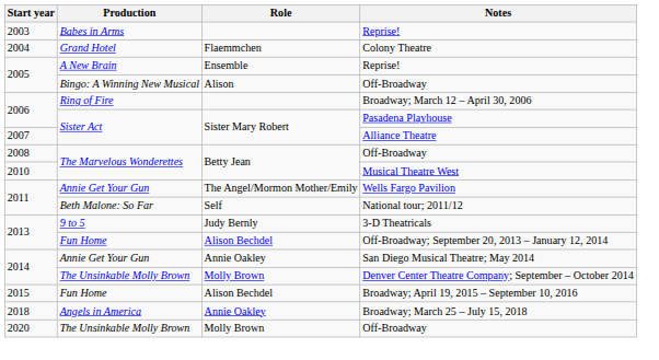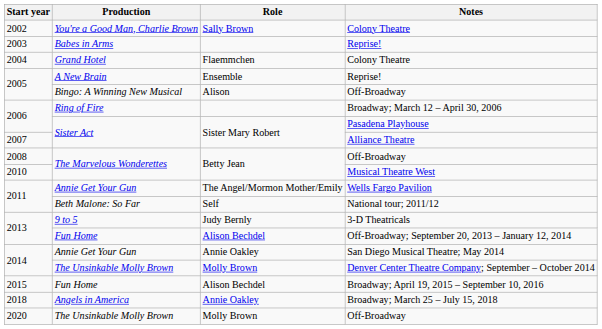 <table class="wikitable sortable">
 <tr>
 <th>Start year</th>
 <th>Production</th>
 <th>Role</th>
 <th class="unsortable">Notes</th>
+</tr>
+<tr>
+<td>2002</td>
+<td><em><a href='#'>You're a Good Man, Charlie Brown</a></em></td>
+<td><a href='#'>Sally Brown</a></td>
+<td><a href='#'>Colony Theatre</a></td>
 </tr>
 <tr>
 <td>2003</td>
 <td><em><a href='#'>Babes in Arms</a></em></td>
 <td></td>
 <td><a href='#'>Reprise!</a></td>
 </tr>
 <tr>
 <td>2004</td>
 <td><em><a href='#'>Grand Hotel</a></em></td>
 <td>Flaemmchen</td>
 <td>Colony Theatre</td>
 </tr>
 <tr>
 <td rowspan="2">2005</td>
 <td><em><a href='#'>A New Brain</a></em></td>
 <td>Ensemble</td>
 <td>Reprise!</td>
 </tr>
 <tr>
 <td><em>Bingo: A Winning New Musical</em></td>
 <td>Alison</td>
 <td>Off-Broadway</td>
 </tr>
 <tr>
 <td rowspan="2">2006</td>
 <td><em><a href='#'>Ring of Fire</a></em></td>
 <td></td>
 <td>Broadway; March 12 – April 30, 2006</td>
 </tr>
 <tr>
 <td rowspan="2"><em><a href='#'>Sister Act</a></em></td>
 <td rowspan="2">Sister Mary Robert</td>
 <td><a href='#'>Pasadena Playhouse</a></td>
 </tr>
 <tr>
 <td>2007</td>
 <td><a href='#'>Alliance Theatre</a></td>
 </tr>
 <tr>
 <td>2008</td>
 <td rowspan="2"><em><a href='#'>The Marvelous Wonderettes</a></em></td>
 <td rowspan="2">Betty Jean</td>
 <td>Off-Broadway</td>
 </tr>
 <tr>
 <td>2010</td>
 <td><a href='#'>Musical Theatre West</a></td>
 </tr>
 <tr>
 <td rowspan="2">2011</td>
 <td><em><a href='#'>Annie Get Your Gun</a></em></td>
 <td>The Angel/Mormon Mother/Emily</td>
 <td><a href='#'>Wells Fargo Pavilion</a></td>
 </tr>
 <tr>
 <td><em>Beth Malone: So Far</em></td>
 <td>Self</td>
 <td>National tour; 2011/12</td>
 </tr>
 <tr>
 <td rowspan="2">2013</td>
 <td><em><a href='#'>9 to 5</a></em></td>
 <td>Judy Bernly</td>
 <td>3-D Theatricals</td>
 </tr>
 <tr>
 <td><em><a href='#'>Fun Home</a></em></td>
 <td><a href='#'>Alison Bechdel</a></td>
 <td>Off-Broadway; September 20, 2013 – January 12, 2014</td>
 </tr>
 <tr>
 <td rowspan="2">2014</td>
 <td><em>Annie Get Your Gun</em></td>
 <td>Annie Oakley</td>
 <td>San Diego Musical Theatre; May 2014</td>
 </tr>
 <tr>
 <td><em><a href='#'>The Unsinkable Molly Brown</a></em></td>
 <td><a href='#'>Molly Brown</a></td>
 <td><a href='#'>Denver Center Theatre Company</a>; September – October 2014</td>
 </tr>
 <tr>
 <td>2015</td>
 <td><em>Fun Home</em></td>
 <td>Alison Bechdel</td>
 <td>Broadway; April 19, 2015 – September 10, 2016</td>
 </tr>
 <tr>
 <td>2018</td>
 <td><em><a href='#'>Angels in America</a></em></td>
 <td><a href='#'>Annie Oakley</a></td>
 <td>Broadway; March 25 – July 15, 2018</td>
 </tr>
 <tr>
 <td>2020</td>
 <td><em>The Unsinkable Molly Brown</em></td>
 <td>Molly Brown</td>
 <td>Off-Broadway</td>
 </tr>
 </table>
